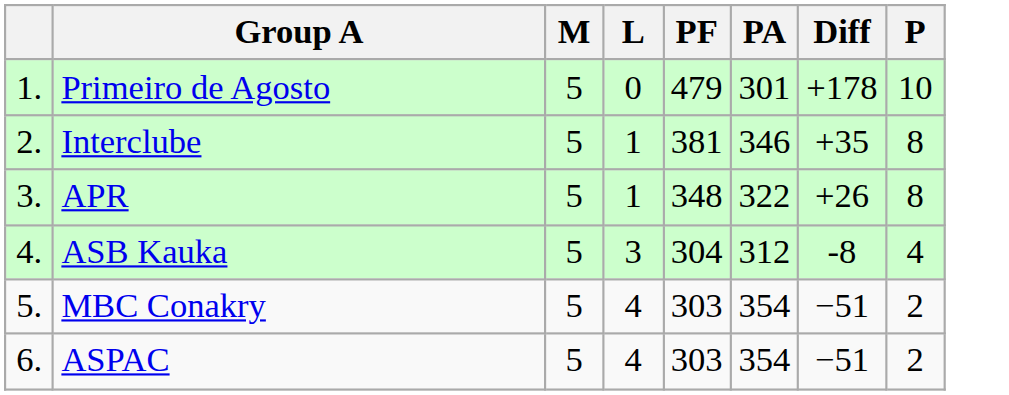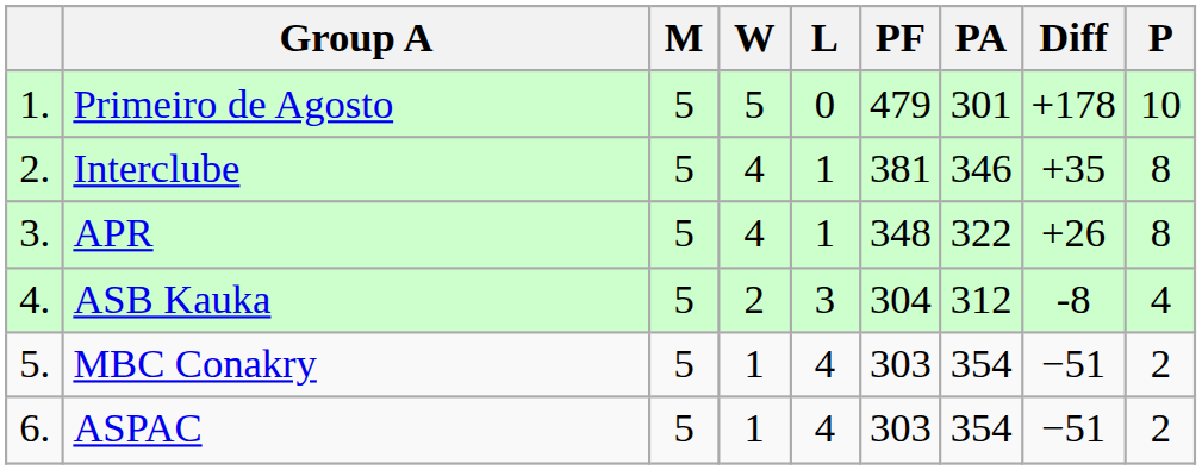 <table class="wikitable" style="text-align:center">
 <tr>
 <th width=15></th>
 <th width=220>Group A</th>
 <th width=20>M</th>
+<th width=20>W</th>
 <th width=20>L</th>
 <th width=20>PF</th>
 <th width=20>PA</th>
 <th width=30>Diff</th>
 <th width=20>P</th>
 </tr>
 <tr style="background: #ccffcc;">
 <td>1.</td>
 <td align=left> <a href='#'>Primeiro de Agosto</a></td>
+<td>5</td>
 <td>5</td>
 <td>0</td>
 <td>479</td>
 <td>301</td>
 <td>+178</td>
 <td>10</td>
 </tr>
 <tr style="background: #ccffcc;">
 <td>2.</td>
 <td align=left> <a href='#'>Interclube</a></td>
 <td>5</td>
+<td>4</td>
 <td>1</td>
 <td>381</td>
 <td>346</td>
 <td>+35</td>
 <td>8</td>
 </tr>
 <tr style="background: #ccffcc;">
 <td>3.</td>
 <td align=left> <a href='#'>APR</a></td>
 <td>5</td>
+<td>4</td>
 <td>1</td>
 <td>348</td>
 <td>322</td>
 <td>+26</td>
 <td>8</td>
 </tr>
 <tr style="background: #ccffcc;">
 <td>4.</td>
 <td align=left> <a href='#'>ASB Kauka</a></td>
 <td>5</td>
+<td>2</td>
 <td>3</td>
 <td>304</td>
 <td>312</td>
 <td>-8</td>
 <td>4</td>
 </tr>
 <tr>
 <td>5.</td>
 <td align=left> <a href='#'>MBC Conakry</a></td>
 <td>5</td>
+<td>1</td>
 <td>4</td>
 <td>303</td>
 <td>354</td>
 <td>−51</td>
 <td>2</td>
 </tr>
 <tr>
 <td>6.</td>
 <td align=left> <a href='#'>ASPAC</a></td>
 <td>5</td>
+<td>1</td>
 <td>4</td>
 <td>303</td>
 <td>354</td>
 <td>−51</td>
 <td>2</td>
 </tr>
 </table>
